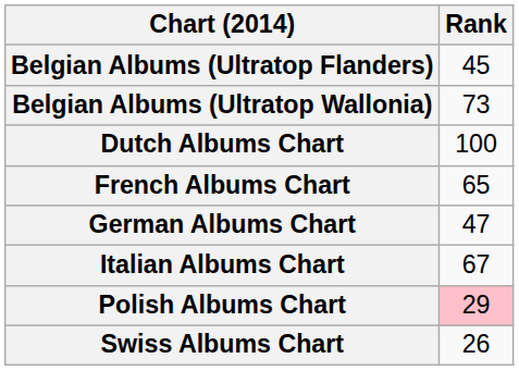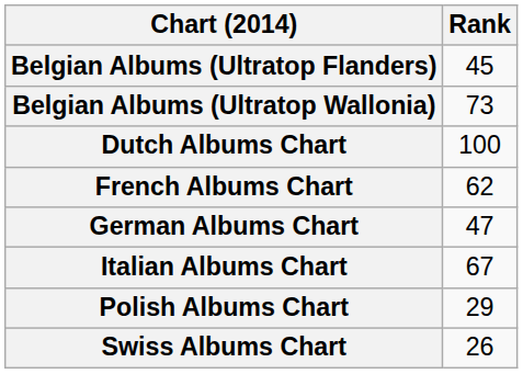 <table class="wikitable sortable plainrowheaders" style="text-align:center">
 <tr>
 <th scope="col">Chart (2014)</th>
 <th scope="col">Rank</th>
 </tr>
 <tr>
 <th scope="row">Belgian Albums (Ultratop Flanders)</th>
 <td>45</td>
 </tr>
 <tr>
 <th scope="row">Belgian Albums (Ultratop Wallonia)</th>
 <td>73</td>
 </tr>
 <tr>
 <th scope="row">Dutch Albums Chart</th>
 <td>100</td>
 </tr>
 <tr>
 <th scope="row">French Albums Chart</th>
-<td>65</td>
+<td>62</td>
 </tr>
 <tr>
 <th scope="row">German Albums Chart</th>
 <td>47</td>
 </tr>
 <tr>
 <th scope="row">Italian Albums Chart</th>
 <td>67</td>
 </tr>
 <tr>
 <th scope="row">Polish Albums Chart</th>
-<td style="background: pink;">29</td>
+<td>29</td>
 </tr>
 <tr>
 <th scope="row">Swiss Albums Chart</th>
 <td>26</td>
 </tr>
 </table>
